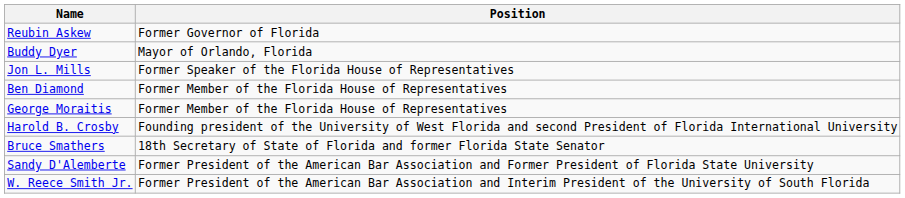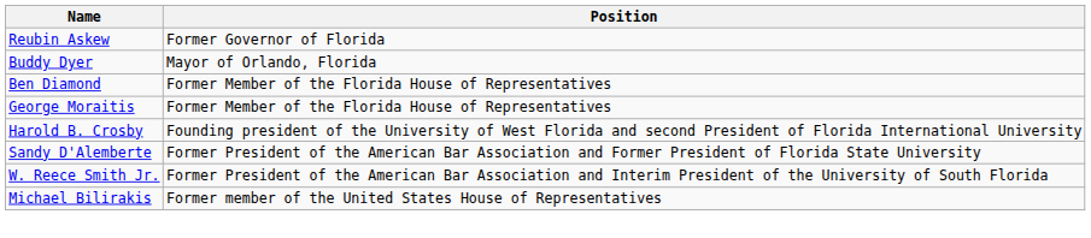 <table class="wikitable sortable">
 <tr>
 <th>Name</th>
 <th>Position</th>
 </tr>
 <tr>
 <td><a href='#'>Reubin Askew</a></td>
 <td>Former Governor of Florida</td>
 </tr>
 <tr>
 <td><a href='#'>Buddy Dyer</a></td>
 <td>Mayor of Orlando, Florida</td>
 </tr>
 <tr>
-<td><a href='#'>Jon L. Mills</a></td>
-<td>Former Speaker of the Florida House of Representatives</td>
-</tr>
-<tr>
 <td><a href='#'>Ben Diamond</a></td>
 <td>Former Member of the Florida House of Representatives</td>
 </tr>
 <tr>
 <td><a href='#'>George Moraitis</a></td>
 <td>Former Member of the Florida House of Representatives</td>
 </tr>
 <tr>
 <td><a href='#'>Harold B. Crosby</a></td>
 <td>Founding president of the University of West Florida and second President of Florida International University</td>
 </tr>
 <tr>
-<td><a href='#'>Bruce Smathers</a></td>
-<td>18th Secretary of State of Florida and former Florida State Senator</td>
-</tr>
-<tr>
 <td><a href='#'>Sandy D'Alemberte</a></td>
 <td>Former President of the American Bar Association and Former President of Florida State University</td>
 </tr>
 <tr>
 <td><a href='#'>W. Reece Smith Jr.</a></td>
 <td>Former President of the American Bar Association and Interim President of the University of South Florida</td>
 </tr>
+<tr>
+<td><a href='#'>Michael Bilirakis</a></td>
+<td>Former member of the United States House of Representatives</td>
+</tr>
 </table>
